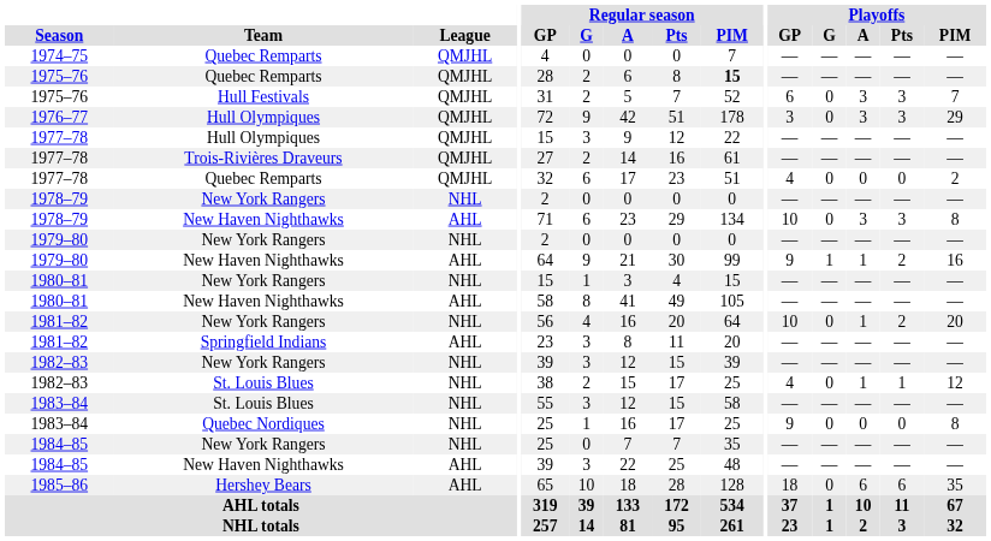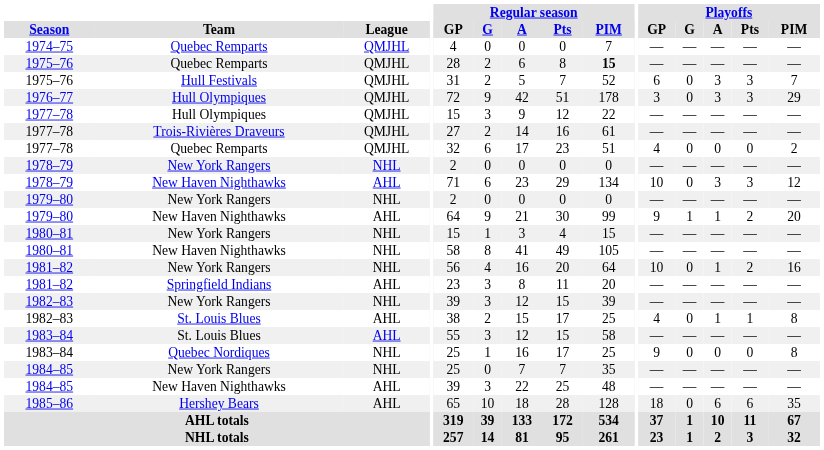 <table border="0" cellpadding="1" cellspacing="0" style="text-align:center; width:60em">
 <tr bgcolor="#e0e0e0">
 <th colspan="3" bgcolor="#ffffff"></th>
 <th rowspan="100" bgcolor="#ffffff"></th>
 <th colspan="5"><a href='#'>Regular season</a></th>
 <th rowspan="100" bgcolor="#ffffff"></th>
 <th colspan="5"><a href='#'>Playoffs</a></th>
 </tr>
 <tr bgcolor="#e0e0e0">
 <th><a href='#'>Season</a></th>
 <th>Team</th>
 <th>League</th>
 <th>GP</th>
 <th><a href='#'>G</a></th>
 <th><a href='#'>A</a></th>
 <th><a href='#'>Pts</a></th>
 <th><a href='#'>PIM</a></th>
 <th>GP</th>
 <th>G</th>
 <th>A</th>
 <th>Pts</th>
 <th>PIM</th>
 </tr>
 <tr>
 <td><a href='#'>1974–75</a></td>
 <td><a href='#'>Quebec Remparts</a></td>
 <td><a href='#'>QMJHL</a></td>
 <td>4</td>
 <td>0</td>
 <td>0</td>
 <td>0</td>
 <td>7</td>
 <td>—</td>
 <td>—</td>
 <td>—</td>
 <td>—</td>
 <td>—</td>
 </tr>
 <tr bgcolor="#f0f0f0">
 <td><a href='#'>1975–76</a></td>
 <td>Quebec Remparts</td>
 <td>QMJHL</td>
 <td>28</td>
 <td>2</td>
 <td>6</td>
 <td>8</td>
 <td><strong>15</strong></td>
 <td>—</td>
 <td>—</td>
 <td>—</td>
 <td>—</td>
 <td>—</td>
 </tr>
 <tr>
 <td>1975–76</td>
 <td><a href='#'>Hull Festivals</a></td>
 <td>QMJHL</td>
 <td>31</td>
 <td>2</td>
 <td>5</td>
 <td>7</td>
 <td>52</td>
 <td>6</td>
 <td>0</td>
 <td>3</td>
 <td>3</td>
 <td>7</td>
 </tr>
 <tr bgcolor="#f0f0f0">
 <td><a href='#'>1976–77</a></td>
 <td><a href='#'>Hull Olympiques</a></td>
 <td>QMJHL</td>
 <td>72</td>
 <td>9</td>
 <td>42</td>
 <td>51</td>
 <td>178</td>
 <td>3</td>
 <td>0</td>
 <td>3</td>
 <td>3</td>
 <td>29</td>
 </tr>
 <tr>
 <td><a href='#'>1977–78</a></td>
 <td>Hull Olympiques</td>
 <td>QMJHL</td>
 <td>15</td>
 <td>3</td>
 <td>9</td>
 <td>12</td>
 <td>22</td>
 <td>—</td>
 <td>—</td>
 <td>—</td>
 <td>—</td>
 <td>—</td>
 </tr>
 <tr bgcolor="#f0f0f0">
 <td>1977–78</td>
 <td><a href='#'>Trois-Rivières Draveurs</a></td>
 <td>QMJHL</td>
 <td>27</td>
 <td>2</td>
 <td>14</td>
 <td>16</td>
 <td>61</td>
 <td>—</td>
 <td>—</td>
 <td>—</td>
 <td>—</td>
 <td>—</td>
 </tr>
 <tr>
 <td>1977–78</td>
 <td>Quebec Remparts</td>
 <td>QMJHL</td>
 <td>32</td>
 <td>6</td>
 <td>17</td>
 <td>23</td>
 <td>51</td>
 <td>4</td>
 <td>0</td>
 <td>0</td>
 <td>0</td>
 <td>2</td>
 </tr>
 <tr bgcolor="#f0f0f0">
 <td><a href='#'>1978–79</a></td>
 <td><a href='#'>New York Rangers</a></td>
 <td><a href='#'>NHL</a></td>
 <td>2</td>
 <td>0</td>
 <td>0</td>
 <td>0</td>
 <td>0</td>
 <td>—</td>
 <td>—</td>
 <td>—</td>
 <td>—</td>
 <td>—</td>
 </tr>
 <tr>
 <td><a href='#'>1978–79</a></td>
 <td><a href='#'>New Haven Nighthawks</a></td>
 <td><a href='#'>AHL</a></td>
 <td>71</td>
 <td>6</td>
 <td>23</td>
 <td>29</td>
 <td>134</td>
 <td>10</td>
 <td>0</td>
 <td>3</td>
 <td>3</td>
-<td>8</td>
+<td>12</td>
 </tr>
 <tr bgcolor="#f0f0f0">
 <td><a href='#'>1979–80</a></td>
 <td>New York Rangers</td>
 <td>NHL</td>
 <td>2</td>
 <td>0</td>
 <td>0</td>
 <td>0</td>
 <td>0</td>
 <td>—</td>
 <td>—</td>
 <td>—</td>
 <td>—</td>
 <td>—</td>
 </tr>
 <tr>
 <td><a href='#'>1979–80</a></td>
 <td>New Haven Nighthawks</td>
 <td>AHL</td>
 <td>64</td>
 <td>9</td>
 <td>21</td>
 <td>30</td>
 <td>99</td>
 <td>9</td>
 <td>1</td>
 <td>1</td>
 <td>2</td>
-<td>16</td>
+<td>20</td>
 </tr>
 <tr bgcolor="#f0f0f0">
 <td><a href='#'>1980–81</a></td>
 <td>New York Rangers</td>
 <td>NHL</td>
 <td>15</td>
 <td>1</td>
 <td>3</td>
 <td>4</td>
 <td>15</td>
 <td>—</td>
 <td>—</td>
 <td>—</td>
 <td>—</td>
 <td>—</td>
 </tr>
 <tr>
 <td><a href='#'>1980–81</a></td>
 <td>New Haven Nighthawks</td>
-<td>AHL</td>
+<td>NHL</td>
 <td>58</td>
 <td>8</td>
 <td>41</td>
 <td>49</td>
 <td>105</td>
 <td>—</td>
 <td>—</td>
 <td>—</td>
 <td>—</td>
 <td>—</td>
 </tr>
 <tr bgcolor="#f0f0f0">
 <td><a href='#'>1981–82</a></td>
 <td>New York Rangers</td>
 <td>NHL</td>
 <td>56</td>
 <td>4</td>
 <td>16</td>
 <td>20</td>
 <td>64</td>
 <td>10</td>
 <td>0</td>
 <td>1</td>
 <td>2</td>
-<td>20</td>
+<td>16</td>
 </tr>
 <tr>
 <td><a href='#'>1981–82</a></td>
 <td><a href='#'>Springfield Indians</a></td>
 <td>AHL</td>
 <td>23</td>
 <td>3</td>
 <td>8</td>
 <td>11</td>
 <td>20</td>
 <td>—</td>
 <td>—</td>
 <td>—</td>
 <td>—</td>
 <td>—</td>
 </tr>
 <tr bgcolor="#f0f0f0">
 <td><a href='#'>1982–83</a></td>
 <td>New York Rangers</td>
 <td>NHL</td>
 <td>39</td>
 <td>3</td>
 <td>12</td>
 <td>15</td>
 <td>39</td>
 <td>—</td>
 <td>—</td>
 <td>—</td>
 <td>—</td>
 <td>—</td>
 </tr>
 <tr>
 <td>1982–83</td>
 <td><a href='#'>St. Louis Blues</a></td>
-<td>NHL</td>
+<td>AHL</td>
 <td>38</td>
 <td>2</td>
 <td>15</td>
 <td>17</td>
 <td>25</td>
 <td>4</td>
 <td>0</td>
 <td>1</td>
 <td>1</td>
-<td>12</td>
+<td>8</td>
 </tr>
 <tr bgcolor="#f0f0f0">
 <td><a href='#'>1983–84</a></td>
 <td>St. Louis Blues</td>
-<td>NHL</td>
+<td><a href='#'>AHL</a></td>
 <td>55</td>
 <td>3</td>
 <td>12</td>
 <td>15</td>
 <td>58</td>
 <td>—</td>
 <td>—</td>
 <td>—</td>
 <td>—</td>
 <td>—</td>
 </tr>
 <tr>
 <td>1983–84</td>
 <td><a href='#'>Quebec Nordiques</a></td>
 <td>NHL</td>
 <td>25</td>
 <td>1</td>
 <td>16</td>
 <td>17</td>
 <td>25</td>
 <td>9</td>
 <td>0</td>
 <td>0</td>
 <td>0</td>
 <td>8</td>
 </tr>
 <tr bgcolor="#f0f0f0">
 <td><a href='#'>1984–85</a></td>
 <td>New York Rangers</td>
 <td>NHL</td>
 <td>25</td>
 <td>0</td>
 <td>7</td>
 <td>7</td>
 <td>35</td>
 <td>—</td>
 <td>—</td>
 <td>—</td>
 <td>—</td>
 <td>—</td>
 </tr>
 <tr>
 <td><a href='#'>1984–85</a></td>
 <td>New Haven Nighthawks</td>
 <td>AHL</td>
 <td>39</td>
 <td>3</td>
 <td>22</td>
 <td>25</td>
 <td>48</td>
 <td>—</td>
 <td>—</td>
 <td>—</td>
 <td>—</td>
 <td>—</td>
 </tr>
 <tr bgcolor="#f0f0f0">
 <td><a href='#'>1985–86</a></td>
 <td><a href='#'>Hershey Bears</a></td>
 <td>AHL</td>
 <td>65</td>
 <td>10</td>
 <td>18</td>
 <td>28</td>
 <td>128</td>
 <td>18</td>
 <td>0</td>
 <td>6</td>
 <td>6</td>
 <td>35</td>
 </tr>
 <tr bgcolor="#e0e0e0">
 <th colspan="3">AHL totals</th>
 <th>319</th>
 <th>39</th>
 <th>133</th>
 <th>172</th>
 <th>534</th>
 <th>37</th>
 <th>1</th>
 <th>10</th>
 <th>11</th>
 <th>67</th>
 </tr>
 <tr bgcolor="#e0e0e0">
 <th colspan="3">NHL totals</th>
 <th>257</th>
 <th>14</th>
 <th>81</th>
 <th>95</th>
 <th>261</th>
 <th>23</th>
 <th>1</th>
 <th>2</th>
 <th>3</th>
 <th>32</th>
 </tr>
 </table>
